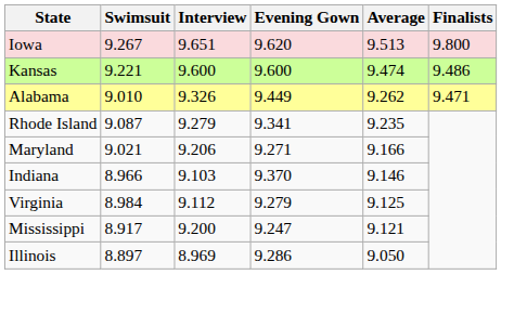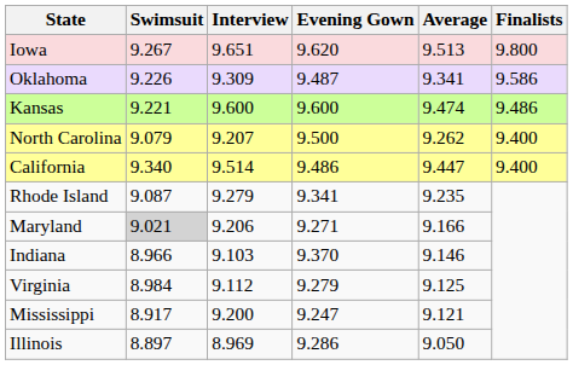 <table class="wikitable sortable collapsible">
 <tr>
 <th>State</th>
 <th>Swimsuit</th>
 <th>Interview</th>
 <th>Evening Gown</th>
 <th>Average</th>
 <th>Finalists</th>
 </tr>
 <tr>
 <td style="background-color:#FADADD;">Iowa</td>
 <td style="background-color:#FADADD;">9.267</td>
 <td style="background-color:#FADADD;">9.651</td>
 <td style="background-color:#FADADD;">9.620</td>
 <td style="background-color:#FADADD;">9.513</td>
 <td style="background-color:#FADADD;">9.800</td>
 </tr>
 <tr>
+<td style="background-color:#eadafd;">Oklahoma</td>
+<td style="background-color:#eadafd;">9.226</td>
+<td style="background-color:#eadafd;">9.309</td>
+<td style="background-color:#eadafd;">9.487</td>
+<td style="background-color:#eadafd;">9.341</td>
+<td style="background-color:#eadafd;">9.586</td>
+</tr>
+<tr>
 <td style="background-color:#ccff99;">Kansas</td>
 <td style="background-color:#ccff99;">9.221</td>
 <td style="background-color:#ccff99;">9.600</td>
 <td style="background-color:#ccff99;">9.600</td>
 <td style="background-color:#ccff99;">9.474</td>
 <td style="background-color:#ccff99;">9.486</td>
 </tr>
 <tr>
-<td style="background-color:#ffff99;">Alabama</td>
-<td style="background-color:#ffff99;">9.010</td>
-<td style="background-color:#ffff99;">9.326</td>
-<td style="background-color:#ffff99;">9.449</td>
+<td style="background-color:#ffff99;">North Carolina</td>
+<td style="background-color:#ffff99;">9.079</td>
+<td style="background-color:#ffff99;">9.207</td>
+<td style="background-color:#ffff99;">9.500</td>
 <td style="background-color:#ffff99;">9.262</td>
-<td style="background-color:#ffff99;">9.471</td>
+<td style="background-color:#ffff99;">9.400</td>
+</tr>
+<tr>
+<td style="background-color:#ffff99;">California</td>
+<td style="background-color:#ffff99;">9.340</td>
+<td style="background-color:#ffff99;">9.514</td>
+<td style="background-color:#ffff99;">9.486</td>
+<td style="background-color:#ffff99;">9.447</td>
+<td style="background-color:#ffff99;">9.400</td>
 </tr>
 <tr>
 <td>Rhode Island</td>
 <td>9.087</td>
 <td>9.279</td>
 <td>9.341</td>
 <td>9.235</td>
 </tr>
 <tr>
 <td>Maryland</td>
-<td>9.021</td>
+<td style="background: lightgrey;">9.021</td>
 <td>9.206</td>
 <td>9.271</td>
 <td>9.166</td>
 </tr>
 <tr>
 <td>Indiana</td>
 <td>8.966</td>
 <td>9.103</td>
 <td>9.370</td>
 <td>9.146</td>
 </tr>
 <tr>
 <td>Virginia</td>
 <td>8.984</td>
 <td>9.112</td>
 <td>9.279</td>
 <td>9.125</td>
 </tr>
 <tr>
 <td>Mississippi</td>
 <td>8.917</td>
 <td>9.200</td>
 <td>9.247</td>
 <td>9.121</td>
 </tr>
 <tr>
 <td>Illinois</td>
 <td>8.897</td>
 <td>8.969</td>
 <td>9.286</td>
 <td>9.050</td>
 </tr>
 </table>
